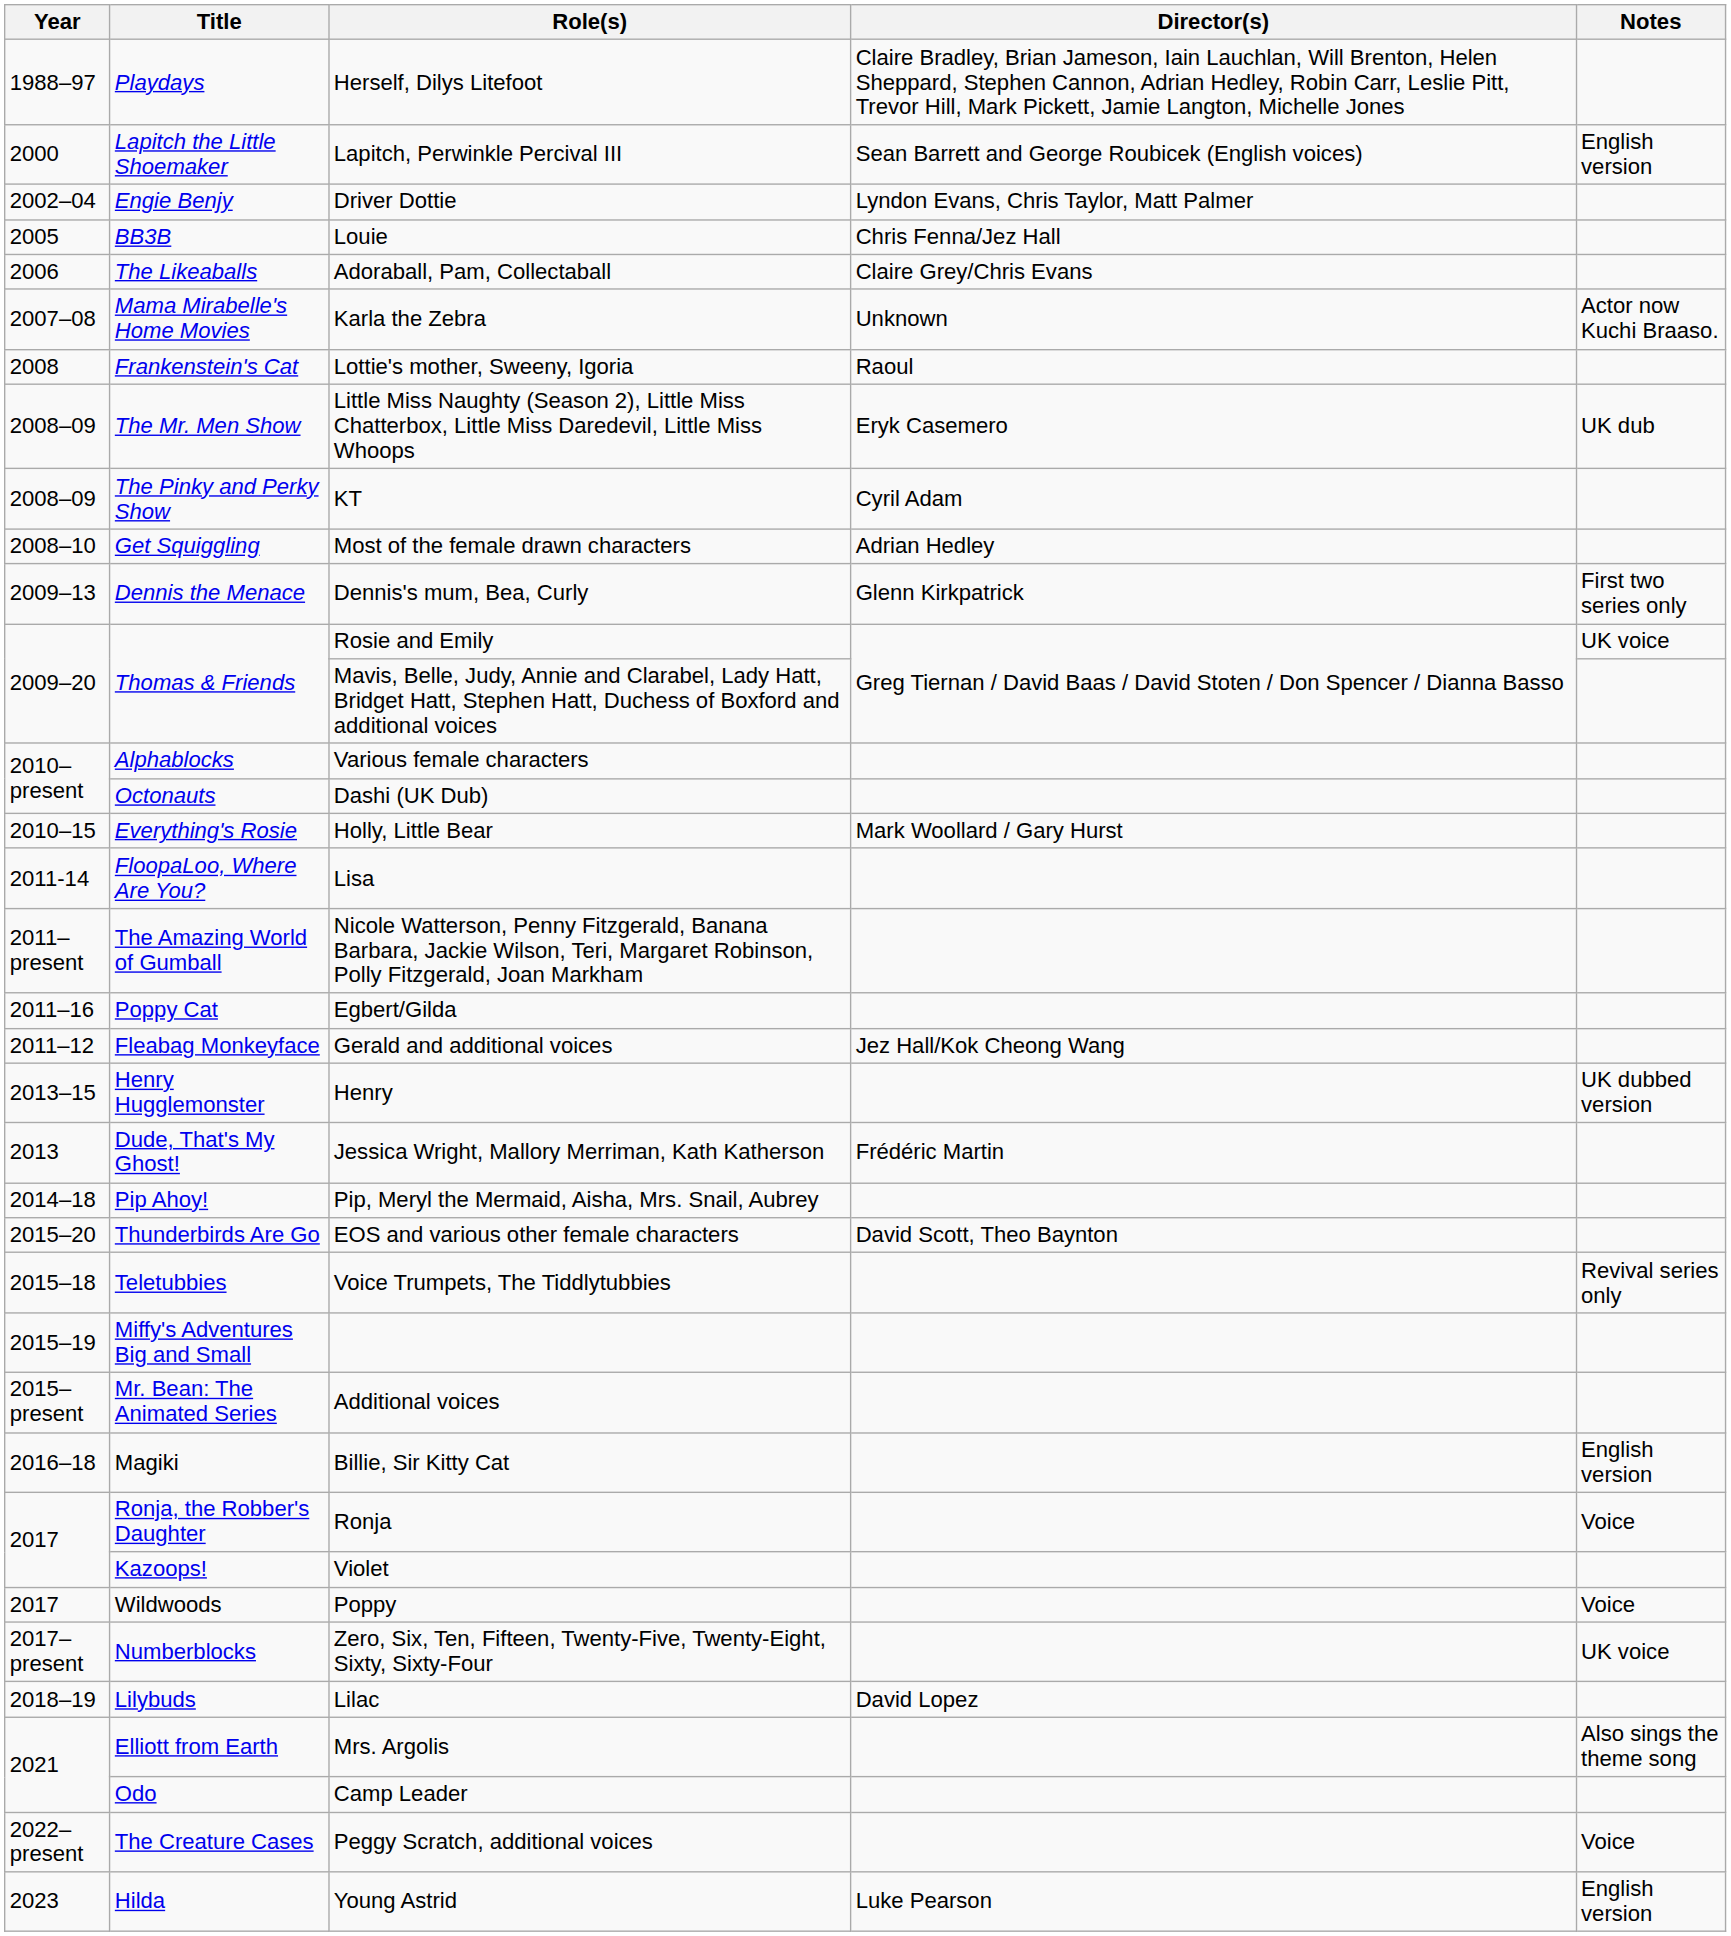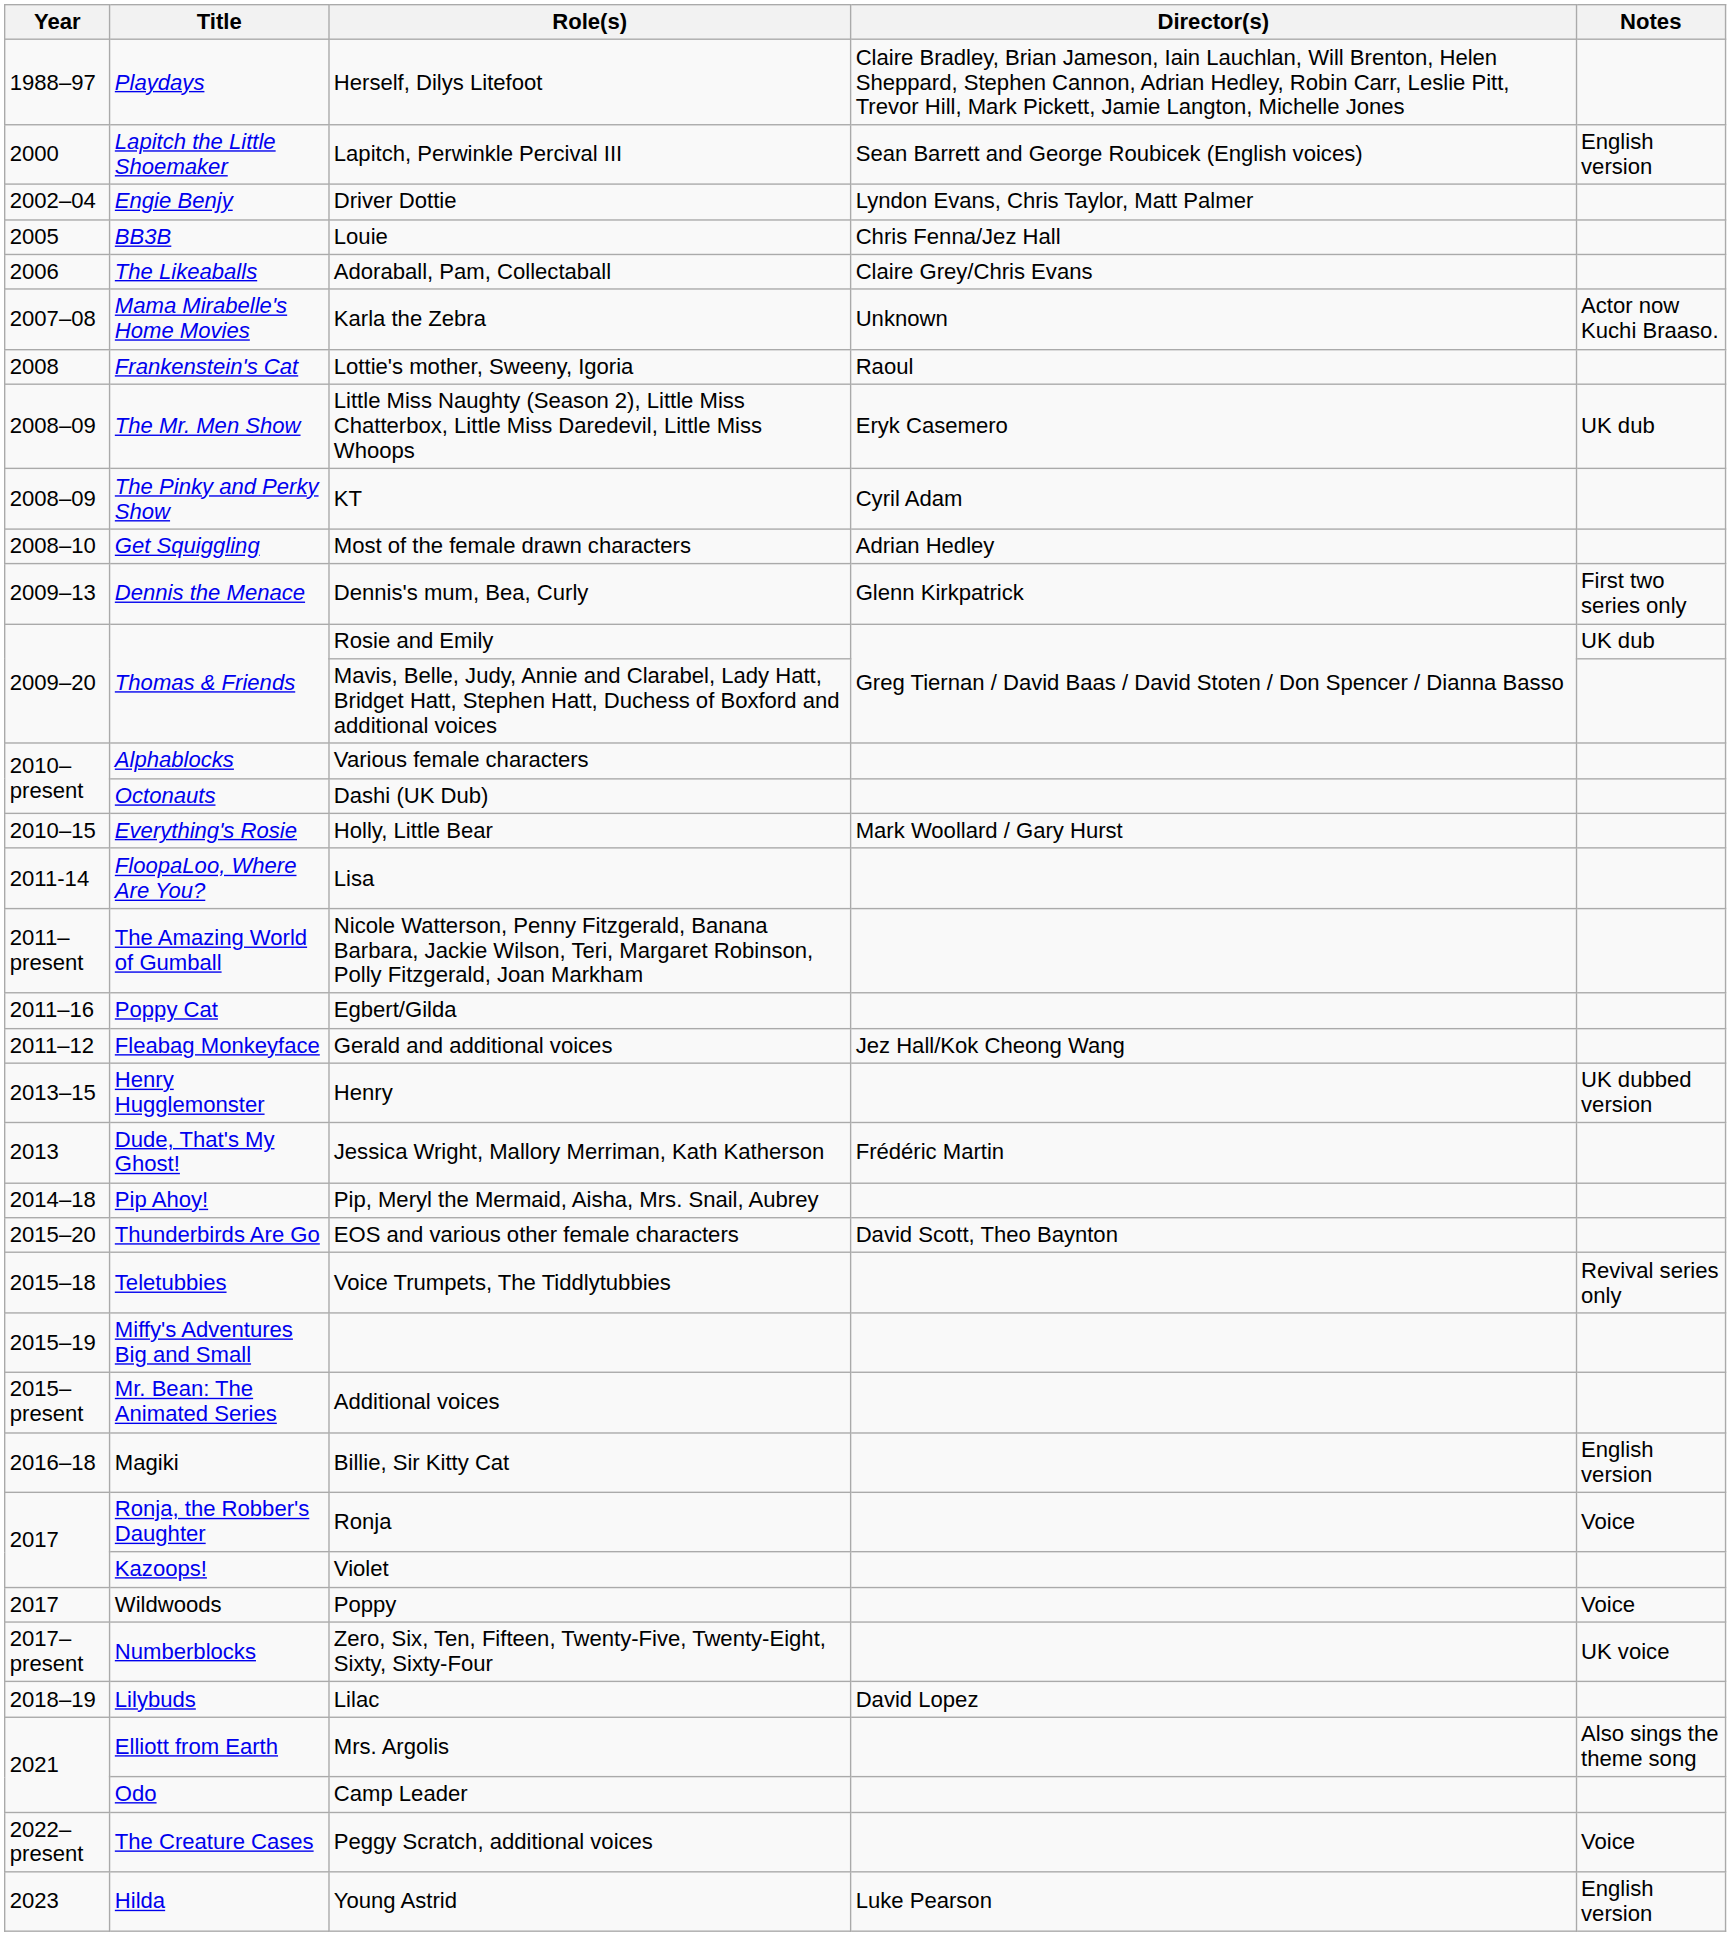 <table class="wikitable sortable">
 <tr>
 <th>Year</th>
 <th>Title</th>
 <th>Role(s)</th>
 <th>Director(s)</th>
 <th>Notes</th>
 </tr>
 <tr>
 <td>1988–97</td>
 <td><em><a href='#'>Playdays</a></em></td>
 <td>Herself, Dilys Litefoot</td>
 <td>Claire Bradley, Brian Jameson, Iain Lauchlan, Will Brenton, Helen Sheppard, Stephen Cannon, Adrian Hedley, Robin Carr, Leslie Pitt, Trevor Hill, Mark Pickett, Jamie Langton, Michelle Jones</td>
 <td></td>
 </tr>
 <tr>
 <td>2000</td>
 <td><em><a href='#'>Lapitch the Little Shoemaker</a></em></td>
 <td>Lapitch, Perwinkle Percival III</td>
 <td>Sean Barrett and George Roubicek (English voices)</td>
 <td>English version</td>
 </tr>
 <tr>
 <td>2002–04</td>
 <td><em><a href='#'>Engie Benjy</a></em></td>
 <td>Driver Dottie</td>
 <td>Lyndon Evans, Chris Taylor, Matt Palmer</td>
 <td></td>
 </tr>
 <tr>
 <td>2005</td>
 <td><em><a href='#'>BB3B</a></em></td>
 <td>Louie</td>
 <td>Chris Fenna/Jez Hall</td>
 <td></td>
 </tr>
 <tr>
 <td>2006</td>
 <td><em><a href='#'>The Likeaballs</a></em></td>
 <td>Adoraball, Pam, Collectaball</td>
 <td>Claire Grey/Chris Evans</td>
 <td></td>
 </tr>
 <tr>
 <td>2007–08</td>
 <td><em><a href='#'>Mama Mirabelle's Home Movies</a></em></td>
 <td>Karla the Zebra</td>
 <td>Unknown</td>
 <td>Actor now Kuchi Braaso.</td>
 </tr>
 <tr>
 <td>2008</td>
 <td><em><a href='#'>Frankenstein's Cat</a></em></td>
 <td>Lottie's mother, Sweeny, Igoria</td>
 <td>Raoul</td>
 <td></td>
 </tr>
 <tr>
 <td>2008–09</td>
 <td><em><a href='#'>The Mr. Men Show</a></em></td>
 <td>Little Miss Naughty (Season 2), Little Miss Chatterbox, Little Miss Daredevil, Little Miss Whoops</td>
 <td>Eryk Casemero</td>
 <td>UK dub</td>
 </tr>
 <tr>
 <td>2008–09</td>
 <td><em><a href='#'>The Pinky and Perky Show</a></em></td>
 <td>KT</td>
 <td>Cyril Adam</td>
 <td></td>
 </tr>
 <tr>
 <td>2008–10</td>
 <td><em><a href='#'>Get Squiggling</a></em></td>
 <td>Most of the female drawn characters</td>
 <td>Adrian Hedley</td>
 <td></td>
 </tr>
 <tr>
 <td>2009–13</td>
 <td><em><a href='#'>Dennis the Menace</a></em></td>
 <td>Dennis's mum, Bea, Curly</td>
 <td>Glenn Kirkpatrick</td>
 <td>First two series only</td>
 </tr>
 <tr>
 <td rowspan = "2">2009–20</td>
 <td rowspan="2"><em><a href='#'>Thomas & Friends</a></em></td>
 <td>Rosie  and Emily</td>
 <td rowspan = "2">Greg Tiernan / David Baas / David Stoten / Don Spencer / Dianna Basso</td>
-<td>UK voice</td>
+<td>UK dub</td>
 </tr>
 <tr>
 <td>Mavis, Belle, Judy, Annie and Clarabel, Lady Hatt, Bridget Hatt, Stephen Hatt, Duchess of Boxford and additional voices</td>
 <td></td>
 </tr>
 <tr>
 <td rowspan="2">2010–present</td>
 <td><em><a href='#'>Alphablocks</a></em></td>
 <td>Various female characters</td>
 <td></td>
 <td></td>
 </tr>
 <tr>
 <td><em><a href='#'>Octonauts</a></em></td>
 <td>Dashi (UK Dub)</td>
 <td></td>
 <td></td>
 </tr>
 <tr>
 <td>2010–15</td>
 <td><em><a href='#'>Everything's Rosie</a></em></td>
 <td>Holly, Little Bear</td>
 <td>Mark Woollard / Gary Hurst</td>
 <td></td>
 </tr>
 <tr>
 <td>2011-14</td>
 <td><em><a href='#'>FloopaLoo, Where Are You?</a></td>
 <td>Lisa</td>
 <td></td>
 <td></td>
 </tr>
 <tr>
 <td>2011–present</td>
 <td></em><a href='#'>The Amazing World of Gumball</a><em></td>
 <td>Nicole Watterson, Penny Fitzgerald, Banana Barbara, Jackie Wilson, Teri, Margaret Robinson, Polly Fitzgerald, Joan Markham</td>
 <td></td>
 <td></td>
 </tr>
 <tr>
 <td>2011–16</td>
 <td></em><a href='#'>Poppy Cat</a><em></td>
 <td>Egbert/Gilda</td>
 <td></td>
 <td></td>
 </tr>
 <tr>
 <td>2011–12</td>
 <td></em><a href='#'>Fleabag Monkeyface</a><em></td>
 <td>Gerald and additional voices</td>
 <td>Jez Hall/Kok Cheong Wang</td>
 <td></td>
 </tr>
 <tr>
 <td>2013–15</td>
 <td></em><a href='#'>Henry Hugglemonster</a><em></td>
 <td>Henry</td>
 <td></td>
 <td>UK dubbed version</td>
 </tr>
 <tr>
 <td>2013</td>
 <td></em><a href='#'>Dude, That's My Ghost!</a><em></td>
 <td>Jessica Wright, Mallory Merriman, Kath Katherson</td>
 <td>Frédéric Martin</td>
 <td></td>
 </tr>
 <tr>
 <td>2014–18</td>
 <td></em><a href='#'>Pip Ahoy!</a><em></td>
 <td>Pip, Meryl the Mermaid, Aisha, Mrs. Snail, Aubrey</td>
 <td></td>
 <td></td>
 </tr>
 <tr>
 <td>2015–20</td>
 <td></em><a href='#'>Thunderbirds Are Go</a><em></td>
 <td>EOS and various other female characters</td>
 <td>David Scott, Theo Baynton</td>
 <td></td>
 </tr>
 <tr>
 <td>2015–18</td>
 <td></em><a href='#'>Teletubbies</a><em></td>
 <td>Voice Trumpets, The Tiddlytubbies</td>
 <td></td>
 <td>Revival series only</td>
 </tr>
 <tr>
 <td>2015–19</td>
 <td></em><a href='#'>Miffy's Adventures Big and Small</a><em></td>
 <td></td>
 <td></td>
 <td></td>
 </tr>
 <tr>
 <td>2015–present</td>
 <td></em><a href='#'>Mr. Bean: The Animated Series</a><em></td>
 <td>Additional voices</td>
 <td></td>
 <td></td>
 </tr>
 <tr>
 <td>2016–18</td>
 <td></em>Magiki<em></td>
 <td>Billie, Sir Kitty Cat</td>
 <td></td>
 <td>English version</td>
 </tr>
 <tr>
 <td rowspan="2">2017</td>
 <td></em><a href='#'>Ronja, the Robber's Daughter</a><em></td>
 <td>Ronja</td>
 <td></td>
 <td>Voice</td>
 </tr>
 <tr>
 <td></em><a href='#'>Kazoops!</a><em></td>
 <td>Violet</td>
 <td></td>
 <td></td>
 </tr>
 <tr>
 <td>2017</td>
 <td></em>Wildwoods<em></td>
 <td>Poppy</td>
 <td></td>
 <td>Voice</td>
 </tr>
 <tr>
 <td>2017–present</td>
 <td></em><a href='#'>Numberblocks</a><em></td>
 <td>Zero, Six, Ten, Fifteen, Twenty-Five, Twenty-Eight, Sixty, Sixty-Four</td>
 <td></td>
 <td>UK voice</td>
 </tr>
 <tr>
 <td>2018–19</td>
 <td></em><a href='#'>Lilybuds</a><em></td>
 <td>Lilac</td>
 <td>David Lopez</td>
 <td></td>
 </tr>
 <tr>
 <td rowspan="2">2021</td>
 <td></em><a href='#'>Elliott from Earth</a><em></td>
 <td>Mrs. Argolis</td>
 <td></td>
 <td>Also sings the theme song</td>
 </tr>
 <tr>
 <td></em><a href='#'>Odo</a><em></td>
 <td>Camp Leader</td>
 <td></td>
 <td></td>
 </tr>
 <tr>
 <td>2022–present</td>
 <td></em><a href='#'>The Creature Cases</a><em></td>
 <td>Peggy Scratch, additional voices</td>
 <td></td>
 <td>Voice</td>
 </tr>
 <tr>
 <td>2023</td>
 <td></em><a href='#'>Hilda</a><em></td>
 <td>Young Astrid</td>
 <td>Luke Pearson</td>
 <td>English version</td>
 </tr>
 </table>
